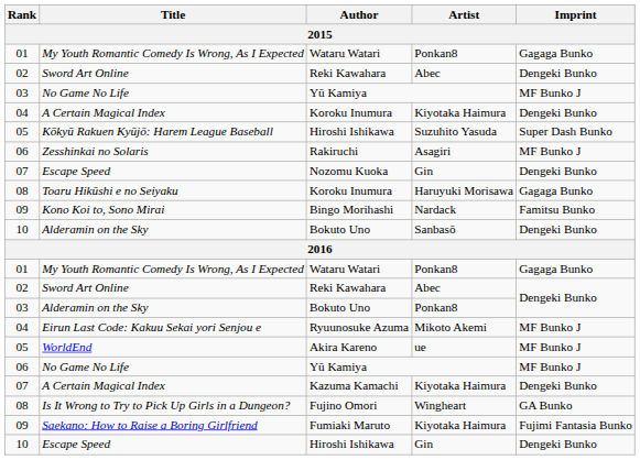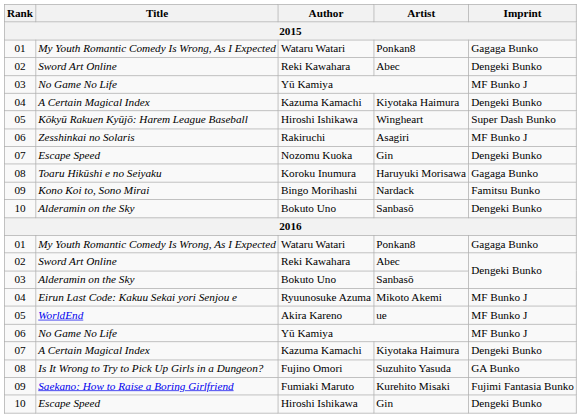 <table class="wikitable">
 <tr>
 <th>Rank</th>
 <th>Title</th>
 <th>Author</th>
 <th>Artist</th>
 <th>Imprint</th>
 </tr>
 <tr>
 <th colspan="5">2015</th>
 </tr>
 <tr>
 <td align="center">01</td>
 <td><em>My Youth Romantic Comedy Is Wrong, As I Expected</em></td>
 <td>Wataru Watari</td>
 <td>Ponkan8</td>
 <td>Gagaga Bunko</td>
 </tr>
 <tr>
 <td align="center">02</td>
 <td><em>Sword Art Online</em></td>
 <td>Reki Kawahara</td>
 <td>Abec</td>
 <td>Dengeki Bunko</td>
 </tr>
 <tr>
 <td align="center">03</td>
 <td><em>No Game No Life</em></td>
 <td colspan="2">Yū Kamiya</td>
 <td>MF Bunko J</td>
 </tr>
 <tr>
 <td align="center">04</td>
 <td><em>A Certain Magical Index</em></td>
-<td>Koroku Inumura</td>
+<td>Kazuma Kamachi</td>
 <td>Kiyotaka Haimura</td>
 <td>Dengeki Bunko</td>
 </tr>
 <tr>
 <td align="center">05</td>
 <td><em>Kōkyū Rakuen Kyūjō: Harem League Baseball</em></td>
 <td>Hiroshi Ishikawa</td>
-<td>Suzuhito Yasuda</td>
+<td>Wingheart</td>
 <td>Super Dash Bunko</td>
 </tr>
 <tr>
 <td align="center">06</td>
 <td><em>Zesshinkai no Solaris</em></td>
 <td>Rakiruchi</td>
 <td>Asagiri</td>
 <td>MF Bunko J</td>
 </tr>
 <tr>
 <td align="center">07</td>
 <td><em>Escape Speed</em></td>
 <td>Nozomu Kuoka</td>
 <td>Gin</td>
 <td>Dengeki Bunko</td>
 </tr>
 <tr>
 <td align="center">08</td>
 <td><em>Toaru Hikūshi e no Seiyaku</em></td>
 <td>Koroku Inumura</td>
 <td>Haruyuki Morisawa</td>
 <td>Gagaga Bunko</td>
 </tr>
 <tr>
 <td align="center">09</td>
 <td><em>Kono Koi to, Sono Mirai</em></td>
 <td>Bingo Morihashi</td>
 <td>Nardack</td>
 <td>Famitsu Bunko</td>
 </tr>
 <tr>
 <td align="center">10</td>
 <td><em>Alderamin on the Sky</em></td>
 <td>Bokuto Uno</td>
 <td>Sanbasō</td>
 <td>Dengeki Bunko</td>
 </tr>
 <tr>
 <th colspan="5">2016</th>
 </tr>
 <tr>
 <td align="center">01</td>
 <td><em>My Youth Romantic Comedy Is Wrong, As I Expected</em></td>
 <td>Wataru Watari</td>
 <td>Ponkan8</td>
 <td>Gagaga Bunko</td>
 </tr>
 <tr>
 <td align="center">02</td>
 <td><em>Sword Art Online</em></td>
 <td>Reki Kawahara</td>
 <td>Abec</td>
 <td rowspan="2">Dengeki Bunko</td>
 </tr>
 <tr>
 <td align="center">03</td>
 <td><em>Alderamin on the Sky</em></td>
 <td>Bokuto Uno</td>
-<td>Ponkan8</td>
+<td>Sanbasō</td>
 </tr>
 <tr>
 <td align="center">04</td>
 <td><em>Eirun Last Code: Kakuu Sekai yori Senjou e</em></td>
 <td>Ryuunosuke Azuma</td>
 <td>Mikoto Akemi</td>
 <td>MF Bunko J</td>
 </tr>
 <tr>
 <td align="center">05</td>
 <td><em><a href='#'>WorldEnd</a></em></td>
 <td>Akira Kareno</td>
 <td>ue</td>
 <td>MF Bunko J</td>
 </tr>
 <tr>
 <td align="center">06</td>
 <td><em>No Game No Life</em></td>
 <td colspan="2">Yū Kamiya</td>
 <td>MF Bunko J</td>
 </tr>
 <tr>
 <td align="center">07</td>
 <td><em>A Certain Magical Index</em></td>
 <td>Kazuma Kamachi</td>
 <td>Kiyotaka Haimura</td>
 <td>Dengeki Bunko</td>
 </tr>
 <tr>
 <td align="center">08</td>
 <td><em>Is It Wrong to Try to Pick Up Girls in a Dungeon?</em></td>
 <td>Fujino Omori</td>
-<td>Wingheart</td>
+<td>Suzuhito Yasuda</td>
 <td>GA Bunko</td>
 </tr>
 <tr>
 <td align="center">09</td>
 <td><em><a href='#'>Saekano: How to Raise a Boring Girlfriend</a></em></td>
 <td>Fumiaki Maruto</td>
-<td>Kiyotaka Haimura</td>
+<td>Kurehito Misaki</td>
 <td>Fujimi Fantasia Bunko</td>
 </tr>
 <tr>
 <td align="center">10</td>
 <td><em>Escape Speed</em></td>
 <td>Hiroshi Ishikawa</td>
 <td>Gin</td>
 <td>Dengeki Bunko</td>
 </tr>
 </table>
